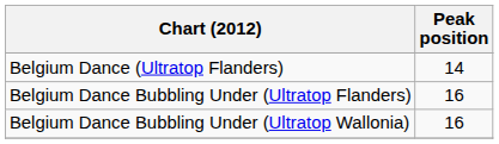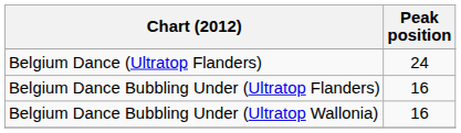 <table class="wikitable sortable">
 <tr>
 <th align="left">Chart (2012)</th>
 <th align="left">Peak<br>position</th>
 </tr>
 <tr>
 </tr>
 <tr>
 <td>Belgium Dance (<a href='#'>Ultratop</a> Flanders)</td>
-<td align=center>14</td>
+<td align=center>24</td>
 </tr>
 <tr>
 <td>Belgium Dance Bubbling Under (<a href='#'>Ultratop</a> Flanders)</td>
 <td align=center>16</td>
 </tr>
 <tr>
 <td>Belgium Dance Bubbling Under (<a href='#'>Ultratop</a> Wallonia)</td>
 <td align=center>16</td>
 </tr>
 <tr>
 </tr>
 <tr>
 </tr>
 <tr>
 </tr>
 </table>
